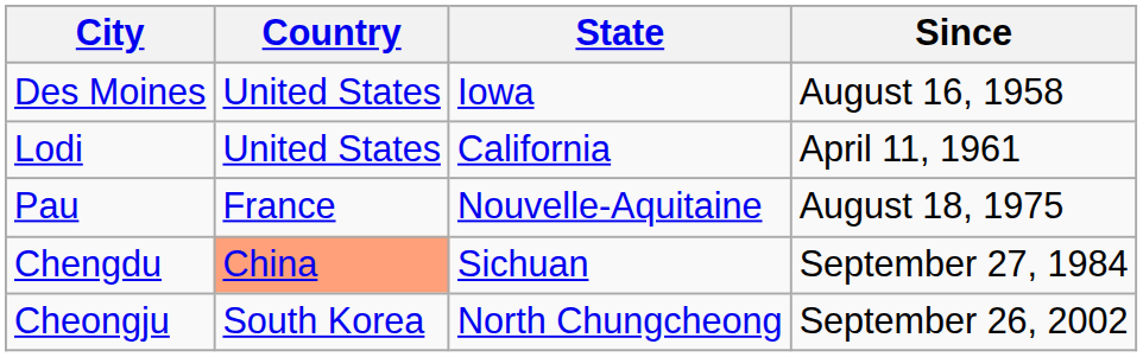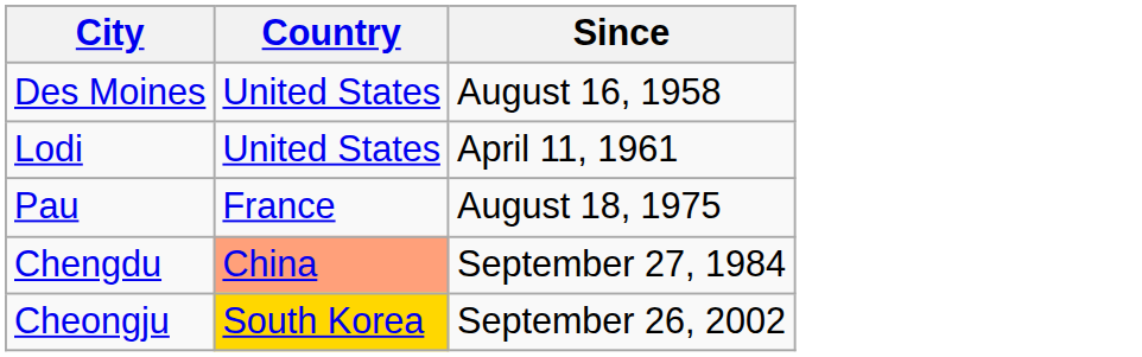 <table class="wikitable">
 <tr>
 <th><a href='#'>City</a></th>
 <th><a href='#'>Country</a></th>
-<th><a href='#'>State</a></th>
 <th>Since</th>
 </tr>
 <tr>
 <td><a href='#'>Des Moines</a></td>
 <td><a href='#'>United States</a></td>
-<td><a href='#'>Iowa</a></td>
 <td>August 16, 1958</td>
 </tr>
 <tr>
 <td><a href='#'>Lodi</a></td>
 <td><a href='#'>United States</a></td>
-<td><a href='#'>California</a></td>
 <td>April 11, 1961</td>
 </tr>
 <tr>
 <td><a href='#'>Pau</a></td>
 <td><a href='#'>France</a></td>
-<td><a href='#'>Nouvelle-Aquitaine</a></td>
 <td>August 18, 1975</td>
 </tr>
 <tr>
 <td><a href='#'>Chengdu</a></td>
 <td style="background: lightsalmon;"><a href='#'>China</a></td>
-<td><a href='#'>Sichuan</a></td>
 <td>September 27, 1984</td>
 </tr>
 <tr>
 <td><a href='#'>Cheongju</a></td>
-<td><a href='#'>South Korea</a></td>
-<td><a href='#'>North Chungcheong</a></td>
+<td style="background: gold;"><a href='#'>South Korea</a></td>
 <td>September 26, 2002</td>
 </tr>
 </table>
